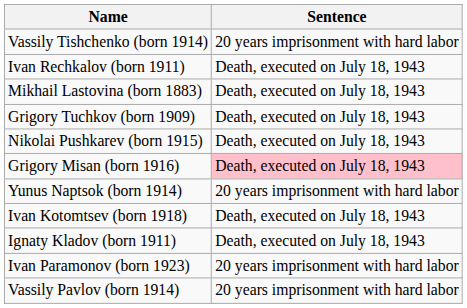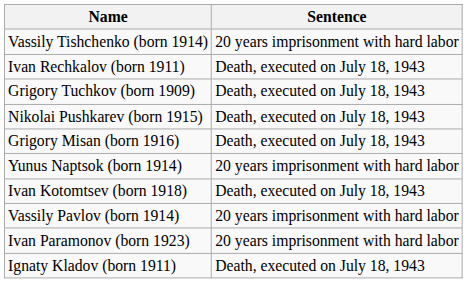 <table class="wikitable">
 <tr>
 <th align="left">Name</th>
 <th align="left">Sentence</th>
 </tr>
 <tr>
 <td>Vassily Tishchenko (born 1914)</td>
 <td>20 years imprisonment with hard labor</td>
 </tr>
 <tr>
 <td>Ivan Rechkalov (born 1911)</td>
 <td>Death, executed on July 18, 1943</td>
 </tr>
 <tr>
-<td>Mikhail Lastovina (born 1883)</td>
-<td>Death, executed on July 18, 1943</td>
-</tr>
-<tr>
 <td>Grigory Tuchkov (born 1909)</td>
 <td>Death, executed on July 18, 1943</td>
 </tr>
 <tr>
 <td>Nikolai Pushkarev (born 1915)</td>
 <td>Death, executed on July 18, 1943</td>
 </tr>
 <tr>
 <td>Grigory Misan (born 1916)</td>
-<td style="background: pink;">Death, executed on July 18, 1943</td>
+<td>Death, executed on July 18, 1943</td>
 </tr>
 <tr>
 <td>Yunus Naptsok (born 1914)</td>
 <td>20 years imprisonment with hard labor</td>
 </tr>
 <tr>
 <td>Ivan Kotomtsev (born 1918)</td>
 <td>Death, executed on July 18, 1943</td>
 </tr>
 <tr>
-<td>Ignaty Kladov (born 1911)</td>
-<td>Death, executed on July 18, 1943</td>
+<td>Vassily Pavlov (born 1914)</td>
+<td>20 years imprisonment with hard labor</td>
 </tr>
 <tr>
 <td>Ivan Paramonov (born 1923)</td>
 <td>20 years imprisonment with hard labor</td>
 </tr>
 <tr>
-<td>Vassily Pavlov (born 1914)</td>
-<td>20 years imprisonment with hard labor</td>
+<td>Ignaty Kladov (born 1911)</td>
+<td>Death, executed on July 18, 1943</td>
 </tr>
 </table>
